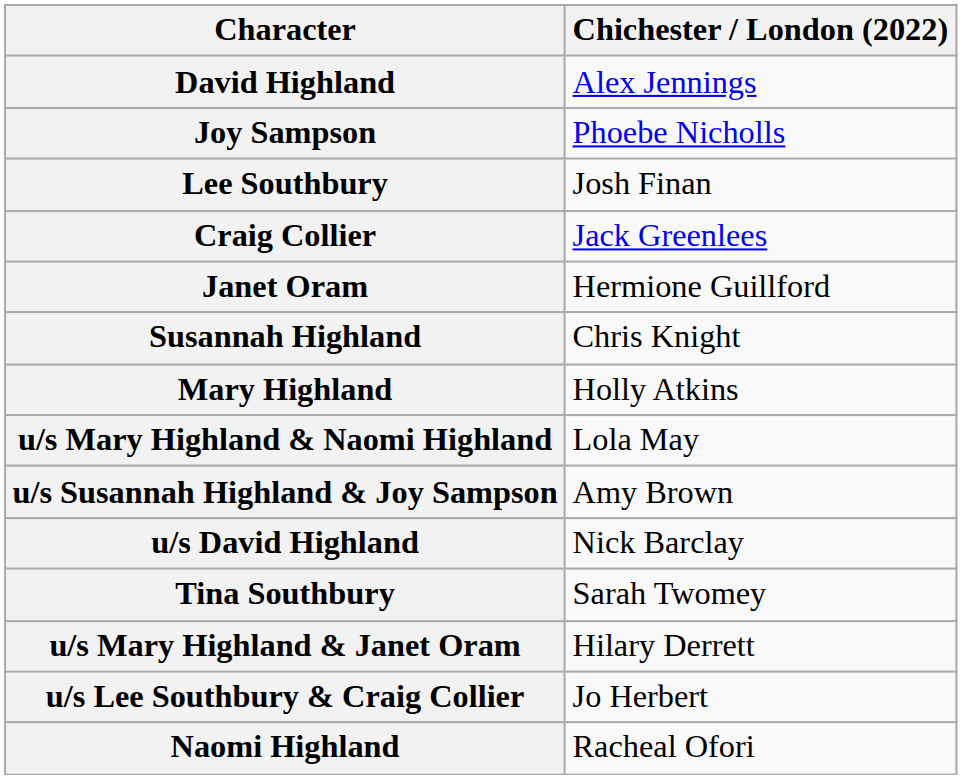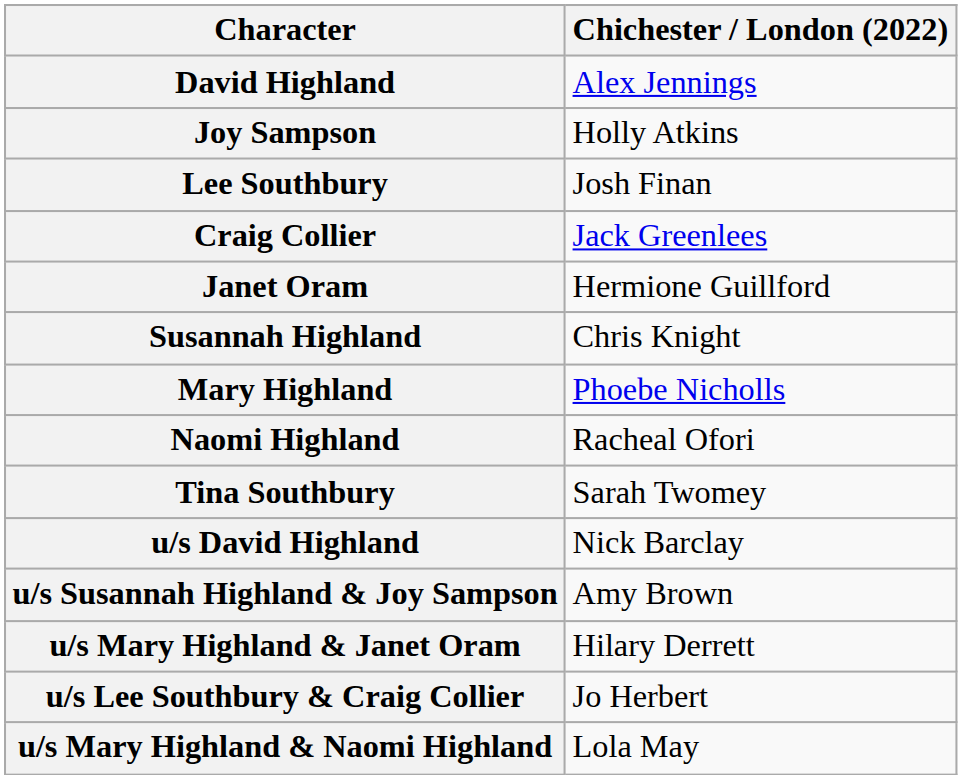 <table class="wikitable">
 <tr>
 <th>Character</th>
 <th>Chichester / London (2022)</th>
 </tr>
 <tr>
 <th>David Highland</th>
 <td><a href='#'>Alex Jennings</a></td>
 </tr>
 <tr>
 <th>Joy Sampson</th>
-<td><a href='#'>Phoebe Nicholls</a></td>
+<td>Holly Atkins</td>
 </tr>
 <tr>
 <th>Lee Southbury</th>
 <td>Josh Finan</td>
 </tr>
 <tr>
 <th>Craig Collier</th>
 <td><a href='#'>Jack Greenlees</a></td>
 </tr>
 <tr>
 <th>Janet Oram</th>
 <td>Hermione Guillford</td>
 </tr>
 <tr>
 <th>Susannah Highland</th>
 <td>Chris Knight</td>
 </tr>
 <tr>
 <th>Mary Highland</th>
-<td>Holly Atkins</td>
+<td><a href='#'>Phoebe Nicholls</a></td>
 </tr>
 <tr>
-<th>u/s Mary Highland & Naomi Highland</th>
-<td>Lola May</td>
+<th>Naomi Highland</th>
+<td>Racheal Ofori</td>
 </tr>
 <tr>
-<th>u/s Susannah Highland & Joy Sampson</th>
-<td>Amy Brown</td>
+<th>Tina Southbury</th>
+<td>Sarah Twomey</td>
 </tr>
 <tr>
 <th>u/s David Highland</th>
 <td>Nick Barclay</td>
 </tr>
 <tr>
-<th>Tina Southbury</th>
-<td>Sarah Twomey</td>
+<th>u/s Susannah Highland & Joy Sampson</th>
+<td>Amy Brown</td>
 </tr>
 <tr>
 <th>u/s Mary Highland & Janet Oram</th>
 <td>Hilary Derrett</td>
 </tr>
 <tr>
 <th>u/s Lee Southbury & Craig Collier</th>
 <td>Jo Herbert</td>
 </tr>
 <tr>
-<th>Naomi Highland</th>
-<td>Racheal Ofori</td>
+<th>u/s Mary Highland & Naomi Highland</th>
+<td>Lola May</td>
 </tr>
 </table>
